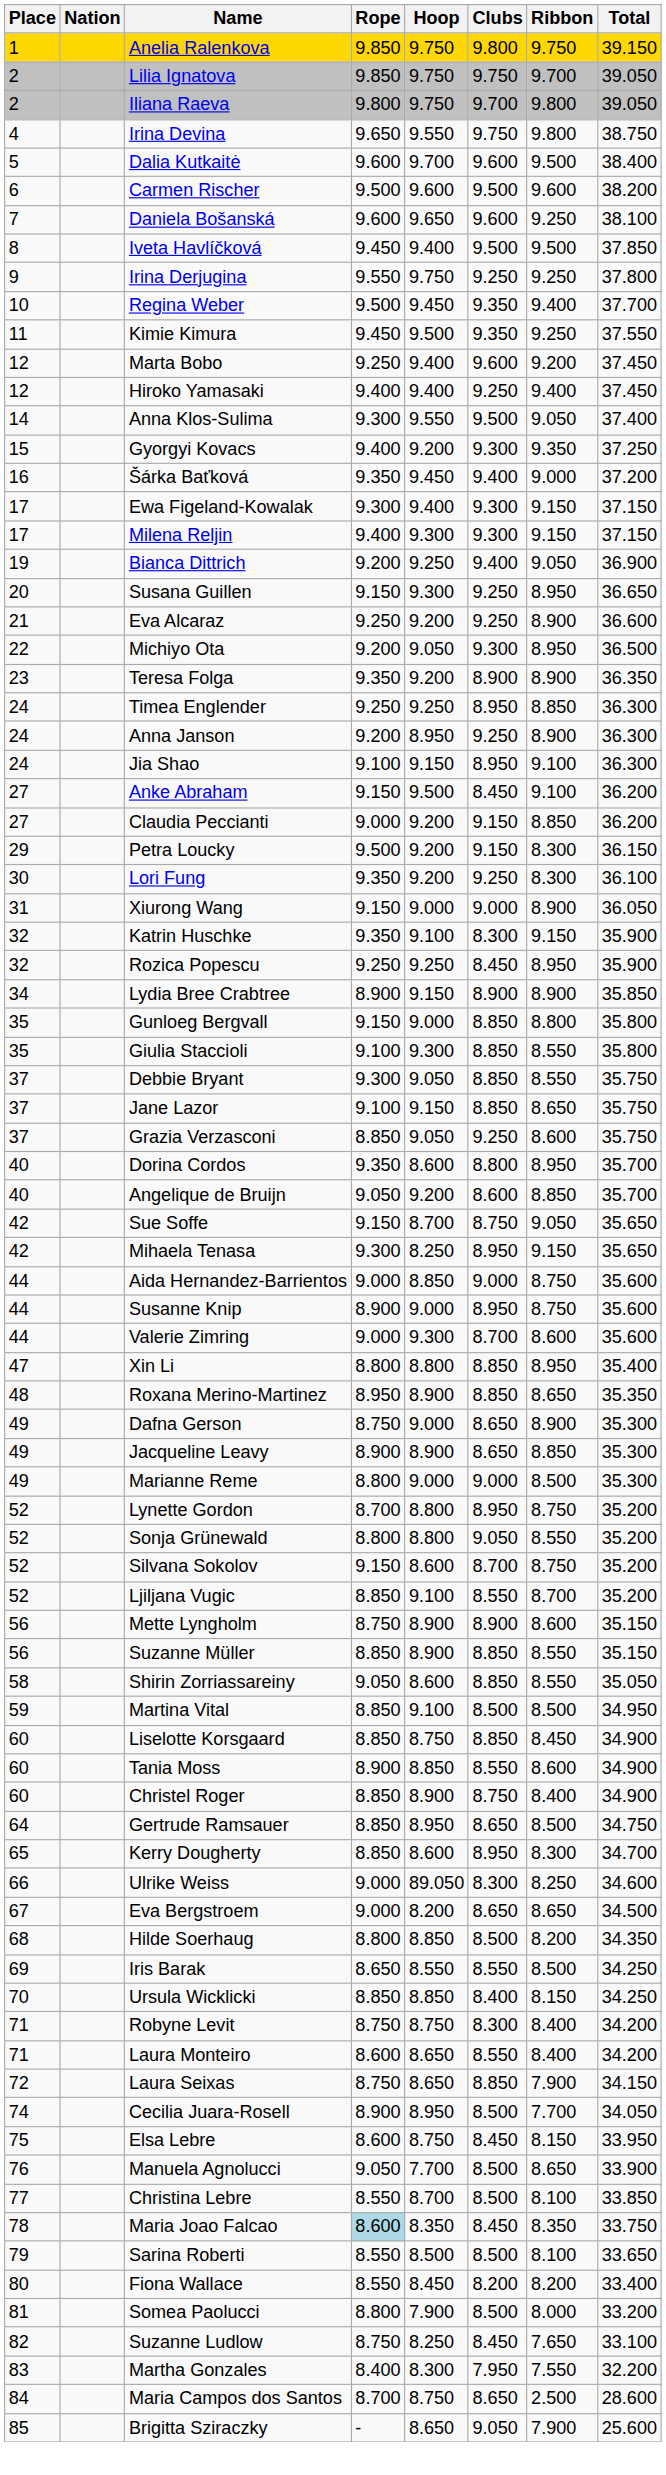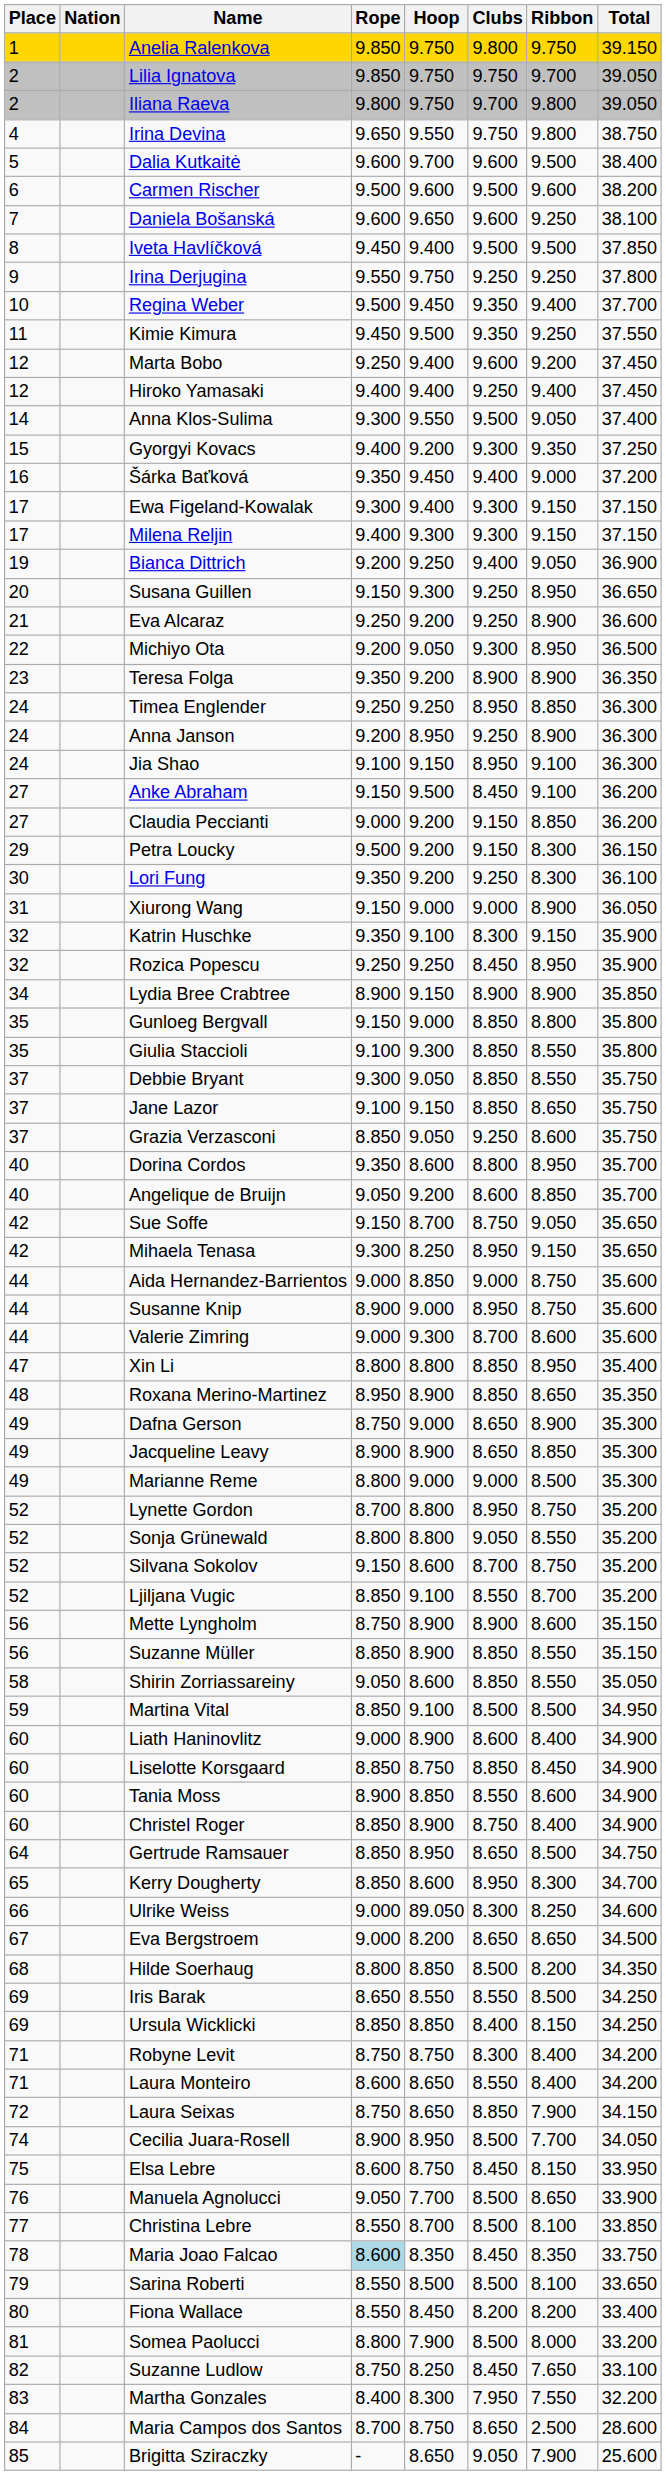 <table class="wikitable">
 <tr>
 <th>Place</th>
 <th>Nation</th>
 <th>Name</th>
 <th>Rope</th>
 <th>Hoop</th>
 <th>Clubs</th>
 <th>Ribbon</th>
 <th>Total</th>
 </tr>
 <tr bgcolor=gold>
 <td>1</td>
 <td></td>
 <td><a href='#'>Anelia Ralenkova</a></td>
 <td>9.850</td>
 <td>9.750</td>
 <td>9.800</td>
 <td>9.750</td>
 <td>39.150</td>
 </tr>
 <tr bgcolor=silver>
 <td>2</td>
 <td></td>
 <td><a href='#'>Lilia Ignatova</a></td>
 <td>9.850</td>
 <td>9.750</td>
 <td>9.750</td>
 <td>9.700</td>
 <td>39.050</td>
 </tr>
 <tr bgcolor=silver>
 <td>2</td>
 <td></td>
 <td><a href='#'>Iliana Raeva</a></td>
 <td>9.800</td>
 <td>9.750</td>
 <td>9.700</td>
 <td>9.800</td>
 <td>39.050</td>
 </tr>
 <tr>
 <td>4</td>
 <td></td>
 <td><a href='#'>Irina Devina</a></td>
 <td>9.650</td>
 <td>9.550</td>
 <td>9.750</td>
 <td>9.800</td>
 <td>38.750</td>
 </tr>
 <tr>
 <td>5</td>
 <td></td>
 <td><a href='#'>Dalia Kutkaitė</a></td>
 <td>9.600</td>
 <td>9.700</td>
 <td>9.600</td>
 <td>9.500</td>
 <td>38.400</td>
 </tr>
 <tr>
 <td>6</td>
 <td></td>
 <td><a href='#'>Carmen Rischer</a></td>
 <td>9.500</td>
 <td>9.600</td>
 <td>9.500</td>
 <td>9.600</td>
 <td>38.200</td>
 </tr>
 <tr>
 <td>7</td>
 <td></td>
 <td><a href='#'>Daniela Bošanská</a></td>
 <td>9.600</td>
 <td>9.650</td>
 <td>9.600</td>
 <td>9.250</td>
 <td>38.100</td>
 </tr>
 <tr>
 <td>8</td>
 <td></td>
 <td><a href='#'>Iveta Havlíčková</a></td>
 <td>9.450</td>
 <td>9.400</td>
 <td>9.500</td>
 <td>9.500</td>
 <td>37.850</td>
 </tr>
 <tr>
 <td>9</td>
 <td></td>
 <td><a href='#'>Irina Derjugina</a></td>
 <td>9.550</td>
 <td>9.750</td>
 <td>9.250</td>
 <td>9.250</td>
 <td>37.800</td>
 </tr>
 <tr>
 <td>10</td>
 <td></td>
 <td><a href='#'>Regina Weber</a></td>
 <td>9.500</td>
 <td>9.450</td>
 <td>9.350</td>
 <td>9.400</td>
 <td>37.700</td>
 </tr>
 <tr>
 <td>11</td>
 <td></td>
 <td>Kimie Kimura</td>
 <td>9.450</td>
 <td>9.500</td>
 <td>9.350</td>
 <td>9.250</td>
 <td>37.550</td>
 </tr>
 <tr>
 <td>12</td>
 <td></td>
 <td>Marta Bobo</td>
 <td>9.250</td>
 <td>9.400</td>
 <td>9.600</td>
 <td>9.200</td>
 <td>37.450</td>
 </tr>
 <tr>
 <td>12</td>
 <td></td>
 <td>Hiroko Yamasaki</td>
 <td>9.400</td>
 <td>9.400</td>
 <td>9.250</td>
 <td>9.400</td>
 <td>37.450</td>
 </tr>
 <tr>
 <td>14</td>
 <td></td>
 <td>Anna Klos-Sulima</td>
 <td>9.300</td>
 <td>9.550</td>
 <td>9.500</td>
 <td>9.050</td>
 <td>37.400</td>
 </tr>
 <tr>
 <td>15</td>
 <td></td>
 <td>Gyorgyi Kovacs</td>
 <td>9.400</td>
 <td>9.200</td>
 <td>9.300</td>
 <td>9.350</td>
 <td>37.250</td>
 </tr>
 <tr>
 <td>16</td>
 <td></td>
 <td>Šárka Baťková</td>
 <td>9.350</td>
 <td>9.450</td>
 <td>9.400</td>
 <td>9.000</td>
 <td>37.200</td>
 </tr>
 <tr>
 <td>17</td>
 <td></td>
 <td>Ewa Figeland-Kowalak</td>
 <td>9.300</td>
 <td>9.400</td>
 <td>9.300</td>
 <td>9.150</td>
 <td>37.150</td>
 </tr>
 <tr>
 <td>17</td>
 <td></td>
 <td><a href='#'>Milena Reljin</a></td>
 <td>9.400</td>
 <td>9.300</td>
 <td>9.300</td>
 <td>9.150</td>
 <td>37.150</td>
 </tr>
 <tr>
 <td>19</td>
 <td></td>
 <td><a href='#'>Bianca Dittrich</a></td>
 <td>9.200</td>
 <td>9.250</td>
 <td>9.400</td>
 <td>9.050</td>
 <td>36.900</td>
 </tr>
 <tr>
 <td>20</td>
 <td></td>
 <td>Susana Guillen</td>
 <td>9.150</td>
 <td>9.300</td>
 <td>9.250</td>
 <td>8.950</td>
 <td>36.650</td>
 </tr>
 <tr>
 <td>21</td>
 <td></td>
 <td>Eva Alcaraz</td>
 <td>9.250</td>
 <td>9.200</td>
 <td>9.250</td>
 <td>8.900</td>
 <td>36.600</td>
 </tr>
 <tr>
 <td>22</td>
 <td></td>
 <td>Michiyo Ota</td>
 <td>9.200</td>
 <td>9.050</td>
 <td>9.300</td>
 <td>8.950</td>
 <td>36.500</td>
 </tr>
 <tr>
 <td>23</td>
 <td></td>
 <td>Teresa Folga</td>
 <td>9.350</td>
 <td>9.200</td>
 <td>8.900</td>
 <td>8.900</td>
 <td>36.350</td>
 </tr>
 <tr>
 <td>24</td>
 <td></td>
 <td>Timea Englender</td>
 <td>9.250</td>
 <td>9.250</td>
 <td>8.950</td>
 <td>8.850</td>
 <td>36.300</td>
 </tr>
 <tr>
 <td>24</td>
 <td></td>
 <td>Anna Janson</td>
 <td>9.200</td>
 <td>8.950</td>
 <td>9.250</td>
 <td>8.900</td>
 <td>36.300</td>
 </tr>
 <tr>
 <td>24</td>
 <td></td>
 <td>Jia Shao</td>
 <td>9.100</td>
 <td>9.150</td>
 <td>8.950</td>
 <td>9.100</td>
 <td>36.300</td>
 </tr>
 <tr>
 <td>27</td>
 <td></td>
 <td><a href='#'>Anke Abraham</a></td>
 <td>9.150</td>
 <td>9.500</td>
 <td>8.450</td>
 <td>9.100</td>
 <td>36.200</td>
 </tr>
 <tr>
 <td>27</td>
 <td></td>
 <td>Claudia Peccianti</td>
 <td>9.000</td>
 <td>9.200</td>
 <td>9.150</td>
 <td>8.850</td>
 <td>36.200</td>
 </tr>
 <tr>
 <td>29</td>
 <td></td>
 <td>Petra Loucky</td>
 <td>9.500</td>
 <td>9.200</td>
 <td>9.150</td>
 <td>8.300</td>
 <td>36.150</td>
 </tr>
 <tr>
 <td>30</td>
 <td></td>
 <td><a href='#'>Lori Fung</a></td>
 <td>9.350</td>
 <td>9.200</td>
 <td>9.250</td>
 <td>8.300</td>
 <td>36.100</td>
 </tr>
 <tr>
 <td>31</td>
 <td></td>
 <td>Xiurong Wang</td>
 <td>9.150</td>
 <td>9.000</td>
 <td>9.000</td>
 <td>8.900</td>
 <td>36.050</td>
 </tr>
 <tr>
 <td>32</td>
 <td></td>
 <td>Katrin Huschke</td>
 <td>9.350</td>
 <td>9.100</td>
 <td>8.300</td>
 <td>9.150</td>
 <td>35.900</td>
 </tr>
 <tr>
 <td>32</td>
 <td></td>
 <td>Rozica Popescu</td>
 <td>9.250</td>
 <td>9.250</td>
 <td>8.450</td>
 <td>8.950</td>
 <td>35.900</td>
 </tr>
 <tr>
 <td>34</td>
 <td></td>
 <td>Lydia Bree Crabtree</td>
 <td>8.900</td>
 <td>9.150</td>
 <td>8.900</td>
 <td>8.900</td>
 <td>35.850</td>
 </tr>
 <tr>
 <td>35</td>
 <td></td>
 <td>Gunloeg Bergvall</td>
 <td>9.150</td>
 <td>9.000</td>
 <td>8.850</td>
 <td>8.800</td>
 <td>35.800</td>
 </tr>
 <tr>
 <td>35</td>
 <td></td>
 <td>Giulia Staccioli</td>
 <td>9.100</td>
 <td>9.300</td>
 <td>8.850</td>
 <td>8.550</td>
 <td>35.800</td>
 </tr>
 <tr>
 <td>37</td>
 <td></td>
 <td>Debbie Bryant</td>
 <td>9.300</td>
 <td>9.050</td>
 <td>8.850</td>
 <td>8.550</td>
 <td>35.750</td>
 </tr>
 <tr>
 <td>37</td>
 <td></td>
 <td>Jane Lazor</td>
 <td>9.100</td>
 <td>9.150</td>
 <td>8.850</td>
 <td>8.650</td>
 <td>35.750</td>
 </tr>
 <tr>
 <td>37</td>
 <td></td>
 <td>Grazia Verzasconi</td>
 <td>8.850</td>
 <td>9.050</td>
 <td>9.250</td>
 <td>8.600</td>
 <td>35.750</td>
 </tr>
 <tr>
 <td>40</td>
 <td></td>
 <td>Dorina Cordos</td>
 <td>9.350</td>
 <td>8.600</td>
 <td>8.800</td>
 <td>8.950</td>
 <td>35.700</td>
 </tr>
 <tr>
 <td>40</td>
 <td></td>
 <td>Angelique de Bruijn</td>
 <td>9.050</td>
 <td>9.200</td>
 <td>8.600</td>
 <td>8.850</td>
 <td>35.700</td>
 </tr>
 <tr>
 <td>42</td>
 <td></td>
 <td>Sue Soffe</td>
 <td>9.150</td>
 <td>8.700</td>
 <td>8.750</td>
 <td>9.050</td>
 <td>35.650</td>
 </tr>
 <tr>
 <td>42</td>
 <td></td>
 <td>Mihaela Tenasa</td>
 <td>9.300</td>
 <td>8.250</td>
 <td>8.950</td>
 <td>9.150</td>
 <td>35.650</td>
 </tr>
 <tr>
 <td>44</td>
 <td></td>
 <td>Aida Hernandez-Barrientos</td>
 <td>9.000</td>
 <td>8.850</td>
 <td>9.000</td>
 <td>8.750</td>
 <td>35.600</td>
 </tr>
 <tr>
 <td>44</td>
 <td></td>
 <td>Susanne Knip</td>
 <td>8.900</td>
 <td>9.000</td>
 <td>8.950</td>
 <td>8.750</td>
 <td>35.600</td>
 </tr>
 <tr>
 <td>44</td>
 <td></td>
 <td>Valerie Zimring</td>
 <td>9.000</td>
 <td>9.300</td>
 <td>8.700</td>
 <td>8.600</td>
 <td>35.600</td>
 </tr>
 <tr>
 <td>47</td>
 <td></td>
 <td>Xin Li</td>
 <td>8.800</td>
 <td>8.800</td>
 <td>8.850</td>
 <td>8.950</td>
 <td>35.400</td>
 </tr>
 <tr>
 <td>48</td>
 <td></td>
 <td>Roxana Merino-Martinez</td>
 <td>8.950</td>
 <td>8.900</td>
 <td>8.850</td>
 <td>8.650</td>
 <td>35.350</td>
 </tr>
 <tr>
 <td>49</td>
 <td></td>
 <td>Dafna Gerson</td>
 <td>8.750</td>
 <td>9.000</td>
 <td>8.650</td>
 <td>8.900</td>
 <td>35.300</td>
 </tr>
 <tr>
 <td>49</td>
 <td></td>
 <td>Jacqueline Leavy</td>
 <td>8.900</td>
 <td>8.900</td>
 <td>8.650</td>
 <td>8.850</td>
 <td>35.300</td>
 </tr>
 <tr>
 <td>49</td>
 <td></td>
 <td>Marianne Reme</td>
 <td>8.800</td>
 <td>9.000</td>
 <td>9.000</td>
 <td>8.500</td>
 <td>35.300</td>
 </tr>
 <tr>
 <td>52</td>
 <td></td>
 <td>Lynette Gordon</td>
 <td>8.700</td>
 <td>8.800</td>
 <td>8.950</td>
 <td>8.750</td>
 <td>35.200</td>
 </tr>
 <tr>
 <td>52</td>
 <td></td>
 <td>Sonja Grünewald</td>
 <td>8.800</td>
 <td>8.800</td>
 <td>9.050</td>
 <td>8.550</td>
 <td>35.200</td>
 </tr>
 <tr>
 <td>52</td>
 <td></td>
 <td>Silvana Sokolov</td>
 <td>9.150</td>
 <td>8.600</td>
 <td>8.700</td>
 <td>8.750</td>
 <td>35.200</td>
 </tr>
 <tr>
 <td>52</td>
 <td></td>
 <td>Ljiljana Vugic</td>
 <td>8.850</td>
 <td>9.100</td>
 <td>8.550</td>
 <td>8.700</td>
 <td>35.200</td>
 </tr>
 <tr>
 <td>56</td>
 <td></td>
 <td>Mette Lyngholm</td>
 <td>8.750</td>
 <td>8.900</td>
 <td>8.900</td>
 <td>8.600</td>
 <td>35.150</td>
 </tr>
 <tr>
 <td>56</td>
 <td></td>
 <td>Suzanne Müller</td>
 <td>8.850</td>
 <td>8.900</td>
 <td>8.850</td>
 <td>8.550</td>
 <td>35.150</td>
 </tr>
 <tr>
 <td>58</td>
 <td></td>
 <td>Shirin Zorriassareiny</td>
 <td>9.050</td>
 <td>8.600</td>
 <td>8.850</td>
 <td>8.550</td>
 <td>35.050</td>
 </tr>
 <tr>
 <td>59</td>
 <td></td>
 <td>Martina Vital</td>
 <td>8.850</td>
 <td>9.100</td>
 <td>8.500</td>
 <td>8.500</td>
 <td>34.950</td>
 </tr>
 <tr>
 <td>60</td>
 <td></td>
+<td>Liath Haninovlitz</td>
+<td>9.000</td>
+<td>8.900</td>
+<td>8.600</td>
+<td>8.400</td>
+<td>34.900</td>
+</tr>
+<tr>
+<td>60</td>
+<td></td>
 <td>Liselotte Korsgaard</td>
 <td>8.850</td>
 <td>8.750</td>
 <td>8.850</td>
 <td>8.450</td>
 <td>34.900</td>
 </tr>
 <tr>
 <td>60</td>
 <td></td>
 <td>Tania Moss</td>
 <td>8.900</td>
 <td>8.850</td>
 <td>8.550</td>
 <td>8.600</td>
 <td>34.900</td>
 </tr>
 <tr>
 <td>60</td>
 <td></td>
 <td>Christel Roger</td>
 <td>8.850</td>
 <td>8.900</td>
 <td>8.750</td>
 <td>8.400</td>
 <td>34.900</td>
 </tr>
 <tr>
 <td>64</td>
 <td></td>
 <td>Gertrude Ramsauer</td>
 <td>8.850</td>
 <td>8.950</td>
 <td>8.650</td>
 <td>8.500</td>
 <td>34.750</td>
 </tr>
 <tr>
 <td>65</td>
 <td></td>
 <td>Kerry Dougherty</td>
 <td>8.850</td>
 <td>8.600</td>
 <td>8.950</td>
 <td>8.300</td>
 <td>34.700</td>
 </tr>
 <tr>
 <td>66</td>
 <td></td>
 <td>Ulrike Weiss</td>
 <td>9.000</td>
 <td>89.050</td>
 <td>8.300</td>
 <td>8.250</td>
 <td>34.600</td>
 </tr>
 <tr>
 <td>67</td>
 <td></td>
 <td>Eva Bergstroem</td>
 <td>9.000</td>
 <td>8.200</td>
 <td>8.650</td>
 <td>8.650</td>
 <td>34.500</td>
 </tr>
 <tr>
 <td>68</td>
 <td></td>
 <td>Hilde Soerhaug</td>
 <td>8.800</td>
 <td>8.850</td>
 <td>8.500</td>
 <td>8.200</td>
 <td>34.350</td>
 </tr>
 <tr>
 <td>69</td>
 <td></td>
 <td>Iris Barak</td>
 <td>8.650</td>
 <td>8.550</td>
 <td>8.550</td>
 <td>8.500</td>
 <td>34.250</td>
 </tr>
 <tr>
-<td>70</td>
+<td>69</td>
 <td></td>
 <td>Ursula Wicklicki</td>
 <td>8.850</td>
 <td>8.850</td>
 <td>8.400</td>
 <td>8.150</td>
 <td>34.250</td>
 </tr>
 <tr>
 <td>71</td>
 <td></td>
 <td>Robyne Levit</td>
 <td>8.750</td>
 <td>8.750</td>
 <td>8.300</td>
 <td>8.400</td>
 <td>34.200</td>
 </tr>
 <tr>
 <td>71</td>
 <td></td>
 <td>Laura Monteiro</td>
 <td>8.600</td>
 <td>8.650</td>
 <td>8.550</td>
 <td>8.400</td>
 <td>34.200</td>
 </tr>
 <tr>
 <td>72</td>
 <td></td>
 <td>Laura Seixas</td>
 <td>8.750</td>
 <td>8.650</td>
 <td>8.850</td>
 <td>7.900</td>
 <td>34.150</td>
 </tr>
 <tr>
 <td>74</td>
 <td></td>
 <td>Cecilia Juara-Rosell</td>
 <td>8.900</td>
 <td>8.950</td>
 <td>8.500</td>
 <td>7.700</td>
 <td>34.050</td>
 </tr>
 <tr>
 <td>75</td>
 <td></td>
 <td>Elsa Lebre</td>
 <td>8.600</td>
 <td>8.750</td>
 <td>8.450</td>
 <td>8.150</td>
 <td>33.950</td>
 </tr>
 <tr>
 <td>76</td>
 <td></td>
 <td>Manuela Agnolucci</td>
 <td>9.050</td>
 <td>7.700</td>
 <td>8.500</td>
 <td>8.650</td>
 <td>33.900</td>
 </tr>
 <tr>
 <td>77</td>
 <td></td>
 <td>Christina Lebre</td>
 <td>8.550</td>
 <td>8.700</td>
 <td>8.500</td>
 <td>8.100</td>
 <td>33.850</td>
 </tr>
 <tr>
 <td>78</td>
 <td></td>
 <td>Maria Joao Falcao</td>
 <td style="background: lightblue;">8.600</td>
 <td>8.350</td>
 <td>8.450</td>
 <td>8.350</td>
 <td>33.750</td>
 </tr>
 <tr>
 <td>79</td>
 <td></td>
 <td>Sarina Roberti</td>
 <td>8.550</td>
 <td>8.500</td>
 <td>8.500</td>
 <td>8.100</td>
 <td>33.650</td>
 </tr>
 <tr>
 <td>80</td>
 <td></td>
 <td>Fiona Wallace</td>
 <td>8.550</td>
 <td>8.450</td>
 <td>8.200</td>
 <td>8.200</td>
 <td>33.400</td>
 </tr>
 <tr>
 <td>81</td>
 <td></td>
 <td>Somea Paolucci</td>
 <td>8.800</td>
 <td>7.900</td>
 <td>8.500</td>
 <td>8.000</td>
 <td>33.200</td>
 </tr>
 <tr>
 <td>82</td>
 <td></td>
 <td>Suzanne Ludlow</td>
 <td>8.750</td>
 <td>8.250</td>
 <td>8.450</td>
 <td>7.650</td>
 <td>33.100</td>
 </tr>
 <tr>
 <td>83</td>
 <td></td>
 <td>Martha Gonzales</td>
 <td>8.400</td>
 <td>8.300</td>
 <td>7.950</td>
 <td>7.550</td>
 <td>32.200</td>
 </tr>
 <tr>
 <td>84</td>
 <td></td>
 <td>Maria Campos dos Santos</td>
 <td>8.700</td>
 <td>8.750</td>
 <td>8.650</td>
 <td>2.500</td>
 <td>28.600</td>
 </tr>
 <tr>
 <td>85</td>
 <td></td>
 <td>Brigitta Sziraczky</td>
 <td>-</td>
 <td>8.650</td>
 <td>9.050</td>
 <td>7.900</td>
 <td>25.600</td>
 </tr>
 </table>
